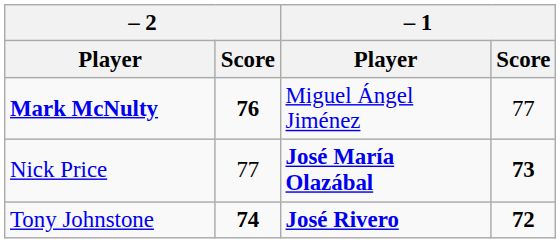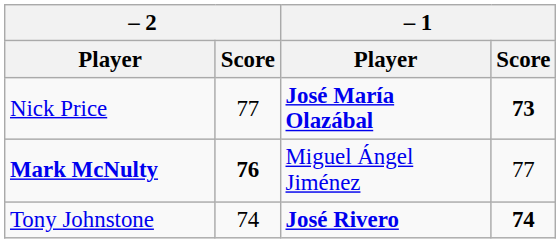 <table class=wikitable>
 <tr>
 <th colspan=2> – 2</th>
 <th colspan=2> – 1</th>
 </tr>
 <tr>
 <th width=140>Player</th>
 <th>Score</th>
 <th width=140>Player</th>
 <th>Score</th>
 </tr>
 <tr>
+<td><a href='#'>Nick Price</a></td>
+<td align=center>77</td>
+<td><strong><a href='#'>José María Olazábal</a></strong></td>
+<td align=center><strong>73</strong></td>
+</tr>
+<tr>
 <td><strong><a href='#'>Mark McNulty</a></strong></td>
 <td align=center><strong>76</strong></td>
 <td><a href='#'>Miguel Ángel Jiménez</a></td>
 <td align=center>77</td>
 </tr>
 <tr>
-<td><a href='#'>Nick Price</a></td>
-<td align=center>77</td>
-<td><strong><a href='#'>José María Olazábal</a></strong></td>
-<td align=center><strong>73</strong></td>
-</tr>
-<tr>
 <td><a href='#'>Tony Johnstone</a></td>
+<td align=center>74</td>
+<td><strong><a href='#'>José Rivero</a></strong></td>
 <td align=center><strong>74</strong></td>
-<td><strong><a href='#'>José Rivero</a></strong></td>
-<td align=center><strong>72</strong></td>
 </tr>
 </table>
